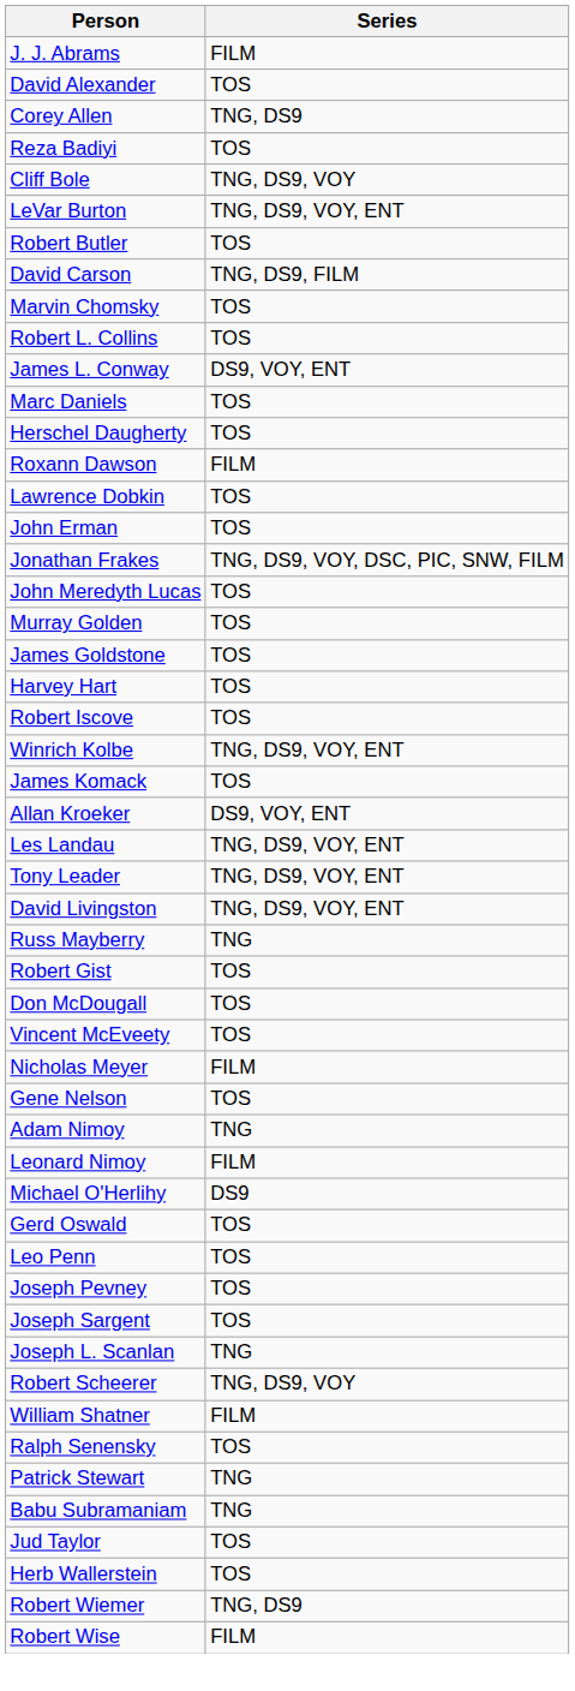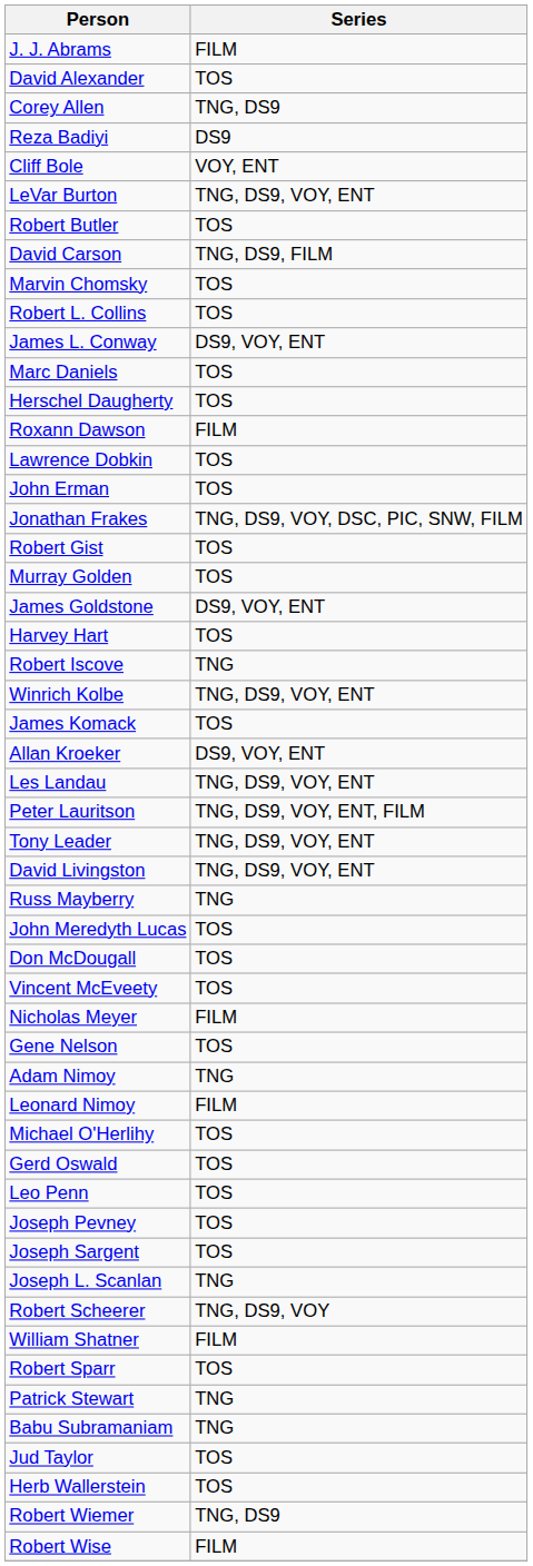 <table class="wikitable" align="center">
 <tr>
 <th>Person</th>
 <th>Series</th>
 </tr>
 <tr>
 <td><a href='#'>J. J. Abrams</a></td>
 <td>FILM</td>
 </tr>
 <tr>
 <td><a href='#'>David Alexander</a></td>
 <td>TOS</td>
 </tr>
 <tr>
 <td><a href='#'>Corey Allen</a></td>
 <td>TNG, DS9</td>
 </tr>
 <tr>
 <td><a href='#'>Reza Badiyi</a></td>
-<td>TOS</td>
+<td>DS9</td>
 </tr>
 <tr>
 <td><a href='#'>Cliff Bole</a></td>
-<td>TNG, DS9, VOY</td>
+<td>VOY, ENT</td>
 </tr>
 <tr>
 <td><a href='#'>LeVar Burton</a></td>
 <td>TNG, DS9, VOY, ENT</td>
 </tr>
 <tr>
 <td><a href='#'>Robert Butler</a></td>
 <td>TOS</td>
 </tr>
 <tr>
 <td><a href='#'>David Carson</a></td>
 <td>TNG, DS9, FILM</td>
 </tr>
 <tr>
 <td><a href='#'>Marvin Chomsky</a></td>
 <td>TOS</td>
 </tr>
 <tr>
 <td><a href='#'>Robert L. Collins</a></td>
 <td>TOS</td>
 </tr>
 <tr>
 <td><a href='#'>James L. Conway</a></td>
 <td>DS9, VOY, ENT</td>
 </tr>
 <tr>
 <td><a href='#'>Marc Daniels</a></td>
 <td>TOS</td>
 </tr>
 <tr>
 <td><a href='#'>Herschel Daugherty</a></td>
 <td>TOS</td>
 </tr>
 <tr>
 <td><a href='#'>Roxann Dawson</a></td>
 <td>FILM</td>
 </tr>
 <tr>
 <td><a href='#'>Lawrence Dobkin</a></td>
 <td>TOS</td>
 </tr>
 <tr>
 <td><a href='#'>John Erman</a></td>
 <td>TOS</td>
 </tr>
 <tr>
 <td><a href='#'>Jonathan Frakes</a></td>
 <td>TNG, DS9, VOY, DSC, PIC, SNW, FILM</td>
 </tr>
 <tr>
-<td><a href='#'>John Meredyth Lucas</a></td>
+<td><a href='#'>Robert Gist</a></td>
 <td>TOS</td>
 </tr>
 <tr>
 <td><a href='#'>Murray Golden</a></td>
 <td>TOS</td>
 </tr>
 <tr>
 <td><a href='#'>James Goldstone</a></td>
-<td>TOS</td>
+<td>DS9, VOY, ENT</td>
 </tr>
 <tr>
 <td><a href='#'>Harvey Hart</a></td>
 <td>TOS</td>
 </tr>
 <tr>
 <td><a href='#'>Robert Iscove</a></td>
-<td>TOS</td>
+<td>TNG</td>
 </tr>
 <tr>
 <td><a href='#'>Winrich Kolbe</a></td>
 <td>TNG, DS9, VOY, ENT</td>
 </tr>
 <tr>
 <td><a href='#'>James Komack</a></td>
 <td>TOS</td>
 </tr>
 <tr>
 <td><a href='#'>Allan Kroeker</a></td>
 <td>DS9, VOY, ENT</td>
 </tr>
 <tr>
 <td><a href='#'>Les Landau</a></td>
 <td>TNG, DS9, VOY, ENT</td>
 </tr>
 <tr>
+<td><a href='#'>Peter Lauritson</a></td>
+<td>TNG, DS9, VOY, ENT, FILM</td>
+</tr>
+<tr>
 <td><a href='#'>Tony Leader</a></td>
 <td>TNG, DS9, VOY, ENT</td>
 </tr>
 <tr>
 <td><a href='#'>David Livingston</a></td>
 <td>TNG, DS9, VOY, ENT</td>
 </tr>
 <tr>
 <td><a href='#'>Russ Mayberry</a></td>
 <td>TNG</td>
 </tr>
 <tr>
-<td><a href='#'>Robert Gist</a></td>
+<td><a href='#'>John Meredyth Lucas</a></td>
 <td>TOS</td>
 </tr>
 <tr>
 <td><a href='#'>Don McDougall</a></td>
 <td>TOS</td>
 </tr>
 <tr>
 <td><a href='#'>Vincent McEveety</a></td>
 <td>TOS</td>
 </tr>
 <tr>
 <td><a href='#'>Nicholas Meyer</a></td>
 <td>FILM</td>
 </tr>
 <tr>
 <td><a href='#'>Gene Nelson</a></td>
 <td>TOS</td>
 </tr>
 <tr>
 <td><a href='#'>Adam Nimoy</a></td>
 <td>TNG</td>
 </tr>
 <tr>
 <td><a href='#'>Leonard Nimoy</a></td>
 <td>FILM</td>
 </tr>
 <tr>
 <td><a href='#'>Michael O'Herlihy</a></td>
-<td>DS9</td>
+<td>TOS</td>
 </tr>
 <tr>
 <td><a href='#'>Gerd Oswald</a></td>
 <td>TOS</td>
 </tr>
 <tr>
 <td><a href='#'>Leo Penn</a></td>
 <td>TOS</td>
 </tr>
 <tr>
 <td><a href='#'>Joseph Pevney</a></td>
 <td>TOS</td>
 </tr>
 <tr>
 <td><a href='#'>Joseph Sargent</a></td>
 <td>TOS</td>
 </tr>
 <tr>
 <td><a href='#'>Joseph L. Scanlan</a></td>
 <td>TNG</td>
 </tr>
 <tr>
 <td><a href='#'>Robert Scheerer</a></td>
 <td>TNG, DS9, VOY</td>
 </tr>
 <tr>
 <td><a href='#'>William Shatner</a></td>
 <td>FILM</td>
 </tr>
 <tr>
-<td><a href='#'>Ralph Senensky</a></td>
+<td><a href='#'>Robert Sparr</a></td>
 <td>TOS</td>
 </tr>
 <tr>
 <td><a href='#'>Patrick Stewart</a></td>
 <td>TNG</td>
 </tr>
 <tr>
 <td><a href='#'>Babu Subramaniam</a></td>
 <td>TNG</td>
 </tr>
 <tr>
 <td><a href='#'>Jud Taylor</a></td>
 <td>TOS</td>
 </tr>
 <tr>
 <td><a href='#'>Herb Wallerstein</a></td>
 <td>TOS</td>
 </tr>
 <tr>
 <td><a href='#'>Robert Wiemer</a></td>
 <td>TNG, DS9</td>
 </tr>
 <tr>
 <td><a href='#'>Robert Wise</a></td>
 <td>FILM</td>
 </tr>
 <tr>
 </tr>
 </table>
